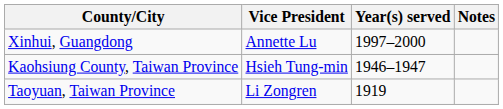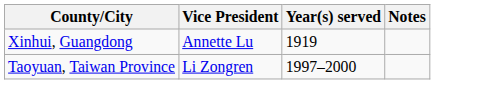 <table class=wikitable>
 <tr>
 <th>County/City</th>
 <th>Vice President</th>
 <th>Year(s) served</th>
 <th>Notes</th>
 </tr>
 <tr>
 <td><a href='#'>Xinhui</a>, <a href='#'>Guangdong</a></td>
 <td><a href='#'>Annette Lu</a></td>
-<td>1997–2000</td>
-<td></td>
-</tr>
-<tr>
-<td><a href='#'>Kaohsiung County</a>, <a href='#'>Taiwan Province</a></td>
-<td><a href='#'>Hsieh Tung-min</a></td>
-<td>1946–1947</td>
+<td>1919</td>
 <td></td>
 </tr>
 <tr>
 <td><a href='#'>Taoyuan</a>, <a href='#'>Taiwan Province</a></td>
 <td><a href='#'>Li Zongren</a></td>
-<td>1919</td>
+<td>1997–2000</td>
 <td></td>
 </tr>
 </table>
